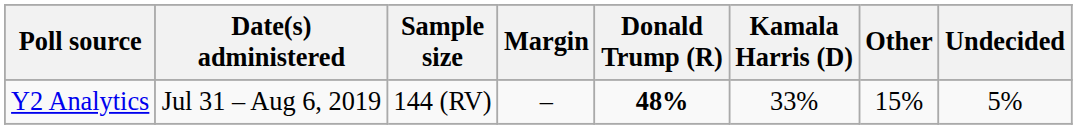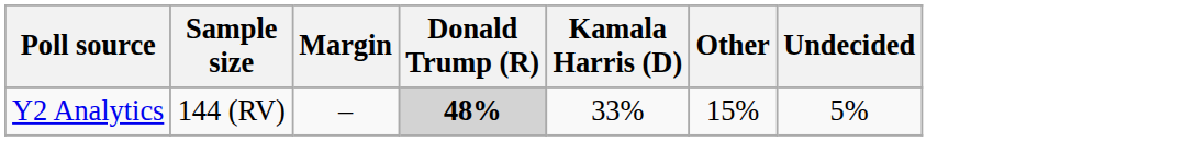 <table class="wikitable" style="font-size:90%;text-align:center;">
 <tr>
 <th>Poll source</th>
-<th>Date(s)<br>administered</th>
 <th>Sample<br>size</th>
 <th>Margin<br></th>
 <th>Donald<br>Trump (R)</th>
 <th>Kamala<br>Harris (D)</th>
 <th>Other</th>
 <th>Undecided</th>
 </tr>
 <tr>
 <td style="text-align:left;"><a href='#'>Y2 Analytics</a></td>
-<td>Jul 31 – Aug 6, 2019</td>
 <td>144 (RV)</td>
 <td>–</td>
-<td><strong>48%</strong></td>
+<td style="background: lightgrey;"><strong>48%</strong></td>
 <td>33%</td>
 <td>15%</td>
 <td>5%</td>
 </tr>
 </table>
